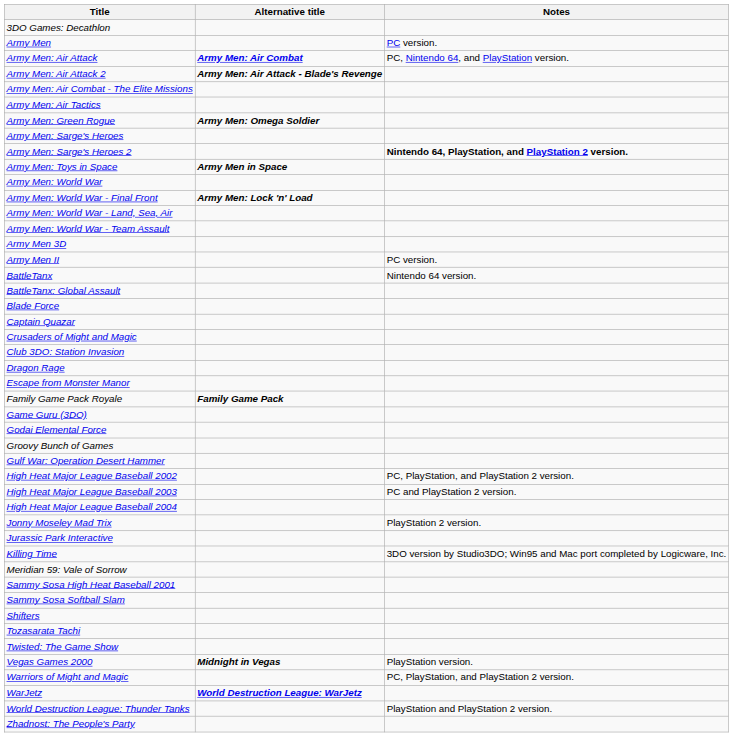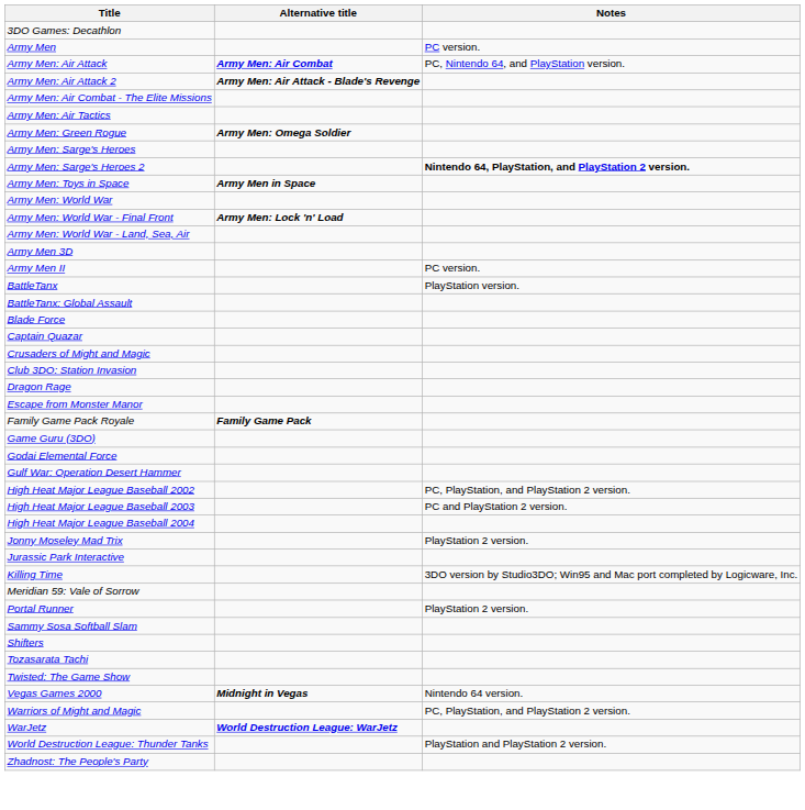 <table class="wikitable sortable">
 <tr>
 <th>Title</th>
 <th>Alternative title</th>
 <th>Notes</th>
 </tr>
 <tr>
 <td><em>3DO Games: Decathlon</em></td>
 <td></td>
 <td></td>
 </tr>
 <tr>
 <td><em><a href='#'>Army Men</a></em></td>
 <td></td>
 <td><a href='#'>PC</a> version.</td>
 </tr>
 <tr>
 <td><em><a href='#'>Army Men: Air Attack</a></em></td>
 <td><strong><em><a href='#'>Army Men: Air Combat</a></em></strong> </td>
 <td>PC, <a href='#'>Nintendo 64</a>, and <a href='#'>PlayStation</a> version.</td>
 </tr>
 <tr>
 <td><em><a href='#'>Army Men: Air Attack 2</a></em></td>
 <td><strong><em>Army Men: Air Attack - Blade's Revenge</em></strong> </td>
 <td></td>
 </tr>
 <tr>
 <td><em><a href='#'>Army Men: Air Combat - The Elite Missions</a></em></td>
 <td></td>
 <td></td>
 </tr>
 <tr>
 <td><em><a href='#'>Army Men: Air Tactics</a></em></td>
 <td></td>
 <td></td>
 </tr>
 <tr>
 <td><em><a href='#'>Army Men: Green Rogue</a></em></td>
 <td><strong><em>Army Men: Omega Soldier</em></strong> </td>
 <td></td>
 </tr>
 <tr>
 <td><em><a href='#'>Army Men: Sarge's Heroes</a></em></td>
 <td></td>
 <td></td>
 </tr>
 <tr>
 <td><em><a href='#'>Army Men: Sarge's Heroes 2</a></em></td>
 <td></td>
 <td><strong>Nintendo 64, PlayStation, and <a href='#'>PlayStation 2</a> version.</strong></td>
 </tr>
 <tr>
 <td><em><a href='#'>Army Men: Toys in Space</a></em></td>
 <td><strong><em>Army Men in Space</em></strong> </td>
 <td></td>
 </tr>
 <tr>
 <td><em><a href='#'>Army Men: World War</a></em></td>
 <td></td>
 <td></td>
 </tr>
 <tr>
 <td><em><a href='#'>Army Men: World War - Final Front</a></em></td>
 <td><strong><em>Army Men: Lock 'n' Load</em></strong> </td>
 <td></td>
 </tr>
 <tr>
 <td><em><a href='#'>Army Men: World War - Land, Sea, Air</a></em></td>
 <td></td>
 <td></td>
 </tr>
 <tr>
-<td><em><a href='#'>Army Men: World War - Team Assault</a></em></td>
-<td></td>
-<td></td>
-</tr>
-<tr>
 <td><em><a href='#'>Army Men 3D</a></em></td>
 <td></td>
 <td></td>
 </tr>
 <tr>
 <td><em><a href='#'>Army Men II</a></em></td>
 <td></td>
 <td>PC version.</td>
 </tr>
 <tr>
 <td><em><a href='#'>BattleTanx</a></em></td>
 <td></td>
-<td>Nintendo 64 version.</td>
+<td>PlayStation version.</td>
 </tr>
 <tr>
 <td><em><a href='#'>BattleTanx: Global Assault</a></em></td>
 <td></td>
 <td></td>
 </tr>
 <tr>
 <td><em><a href='#'>Blade Force</a></em></td>
 <td></td>
 <td></td>
 </tr>
 <tr>
 <td><em><a href='#'>Captain Quazar</a></em></td>
 <td></td>
 <td></td>
 </tr>
 <tr>
 <td><em><a href='#'>Crusaders of Might and Magic</a></em></td>
 <td></td>
 <td></td>
 </tr>
 <tr>
 <td><em><a href='#'>Club 3DO: Station Invasion</a></em></td>
 <td></td>
 <td></td>
 </tr>
 <tr>
 <td><em><a href='#'>Dragon Rage</a></em></td>
 <td></td>
 <td></td>
 </tr>
 <tr>
 <td><em><a href='#'>Escape from Monster Manor</a></em></td>
 <td></td>
 <td></td>
 </tr>
 <tr>
 <td><em>Family Game Pack Royale</em></td>
 <td><strong><em>Family Game Pack</em></strong> </td>
 <td></td>
 </tr>
 <tr>
 <td><em><a href='#'>Game Guru (3DO)</a></em></td>
 <td></td>
 <td></td>
 </tr>
 <tr>
 <td><em><a href='#'>Godai Elemental Force</a></em></td>
 <td></td>
 <td></td>
 </tr>
 <tr>
-<td><em>Groovy Bunch of Games</em></td>
-<td></td>
-<td></td>
-</tr>
-<tr>
 <td><em><a href='#'>Gulf War: Operation Desert Hammer</a></em></td>
 <td></td>
 <td></td>
 </tr>
 <tr>
 <td><em><a href='#'>High Heat Major League Baseball 2002</a></em></td>
 <td></td>
 <td>PC, PlayStation, and PlayStation 2 version.</td>
 </tr>
 <tr>
 <td><em><a href='#'>High Heat Major League Baseball 2003</a></em></td>
 <td></td>
 <td>PC and PlayStation 2 version.</td>
 </tr>
 <tr>
 <td><em><a href='#'>High Heat Major League Baseball 2004</a></em></td>
 <td></td>
 <td></td>
 </tr>
 <tr>
 <td><em><a href='#'>Jonny Moseley Mad Trix</a></em></td>
 <td></td>
 <td>PlayStation 2 version.</td>
 </tr>
 <tr>
 <td><em><a href='#'>Jurassic Park Interactive</a></em></td>
 <td></td>
 <td></td>
 </tr>
 <tr>
 <td><em><a href='#'>Killing Time</a></em></td>
 <td></td>
 <td>3DO version by Studio3DO; Win95 and Mac port completed by Logicware, Inc.</td>
 </tr>
 <tr>
 <td><em>Meridian 59: Vale of Sorrow</em></td>
 <td></td>
 <td></td>
 </tr>
 <tr>
-<td><em><a href='#'>Sammy Sosa High Heat Baseball 2001</a></em></td>
+<td><em><a href='#'>Portal Runner</a></em></td>
 <td></td>
-<td></td>
+<td>PlayStation 2 version.</td>
 </tr>
 <tr>
 <td><em><a href='#'>Sammy Sosa Softball Slam</a></em></td>
 <td></td>
 <td></td>
 </tr>
 <tr>
 <td><em><a href='#'>Shifters</a></em></td>
 <td></td>
 <td></td>
 </tr>
 <tr>
 <td><em><a href='#'>Tozasarata Tachi</a></em></td>
 <td></td>
 <td></td>
 </tr>
 <tr>
 <td><em><a href='#'>Twisted: The Game Show</a></em></td>
 <td></td>
 <td></td>
 </tr>
 <tr>
 <td><em><a href='#'>Vegas Games 2000</a></em></td>
 <td><strong><em>Midnight in Vegas</em></strong> </td>
-<td>PlayStation version.</td>
+<td>Nintendo 64 version.</td>
 </tr>
 <tr>
 <td><em><a href='#'>Warriors of Might and Magic</a></em></td>
 <td></td>
 <td>PC, PlayStation, and PlayStation 2 version.</td>
 </tr>
 <tr>
 <td><em><a href='#'>WarJetz</a></em></td>
 <td><strong><em><a href='#'>World Destruction League: WarJetz</a></em></strong></td>
 <td></td>
 </tr>
 <tr>
 <td><em><a href='#'>World Destruction League: Thunder Tanks</a></em></td>
 <td></td>
 <td>PlayStation and PlayStation 2 version.</td>
 </tr>
 <tr>
 <td><em><a href='#'>Zhadnost: The People's Party</a></em></td>
 <td></td>
 <td></td>
 </tr>
 </table>
